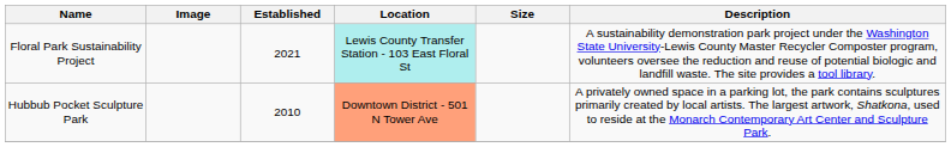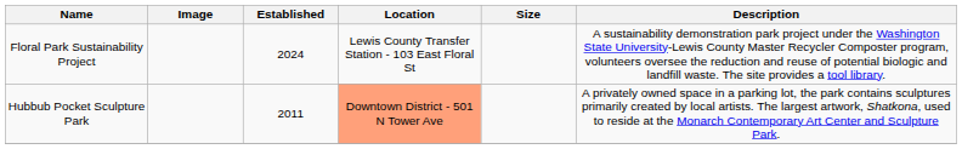 <table class="wikitable sortable" style="text-align:center; width:100%">
 <tr>
 <th width=15%>Name</th>
 <th width=10% class = "unsortable">Image</th>
 <th>Established</th>
 <th width=15%>Location</th>
 <th width=10%>Size</th>
 <th width=40% class = "unsortable">Description</th>
 </tr>
 <tr>
 <td>Floral Park Sustainability Project</td>
 <td></td>
-<td>2021</td>
-<td style="background: paleturquoise;">Lewis County Transfer Station - 103 East Floral St</td>
+<td>2024</td>
+<td>Lewis County Transfer Station - 103 East Floral St</td>
 <td></td>
 <td>A sustainability demonstration park project under the <a href='#'>Washington State University</a>-Lewis County Master Recycler Composter program, volunteers oversee the reduction and reuse of potential biologic and landfill waste. The site provides a <a href='#'>tool library</a>.</td>
 </tr>
 <tr>
 <td>Hubbub Pocket Sculpture Park</td>
 <td></td>
-<td>2010</td>
+<td>2011</td>
 <td style="background: lightsalmon;">Downtown District - 501 N Tower Ave</td>
 <td></td>
 <td>A privately owned space in a parking lot, the park contains sculptures primarily created by local artists. The largest artwork, <em>Shatkona</em>, used to reside at the <a href='#'>Monarch Contemporary Art Center and Sculpture Park</a>.</td>
 </tr>
 <tr>
 </tr>
 </table>
